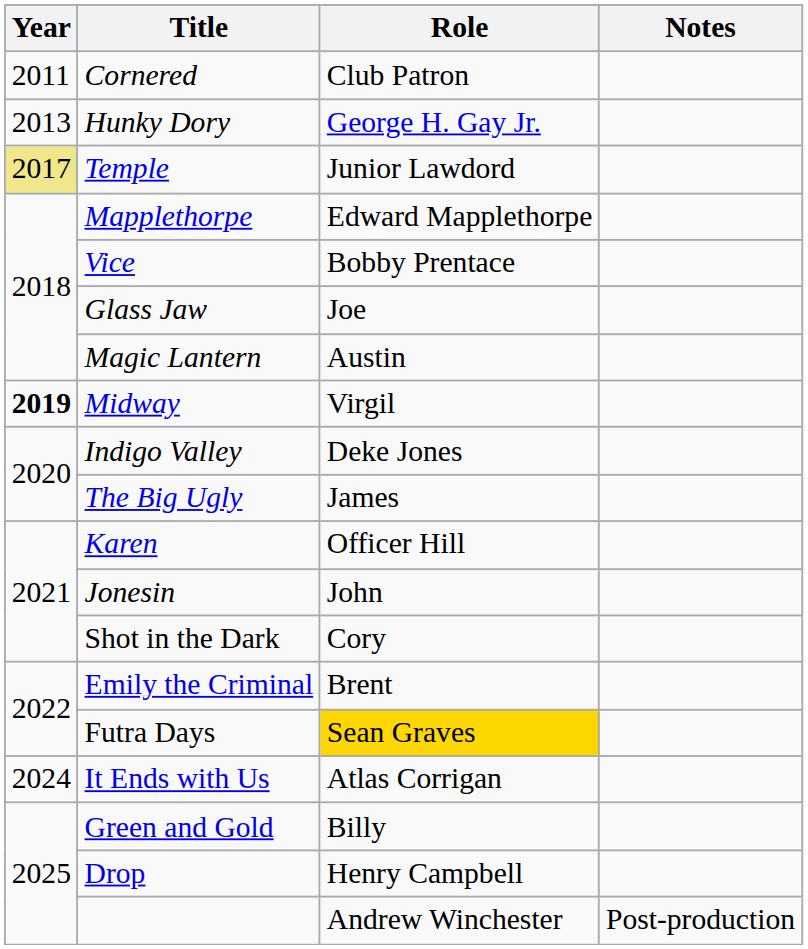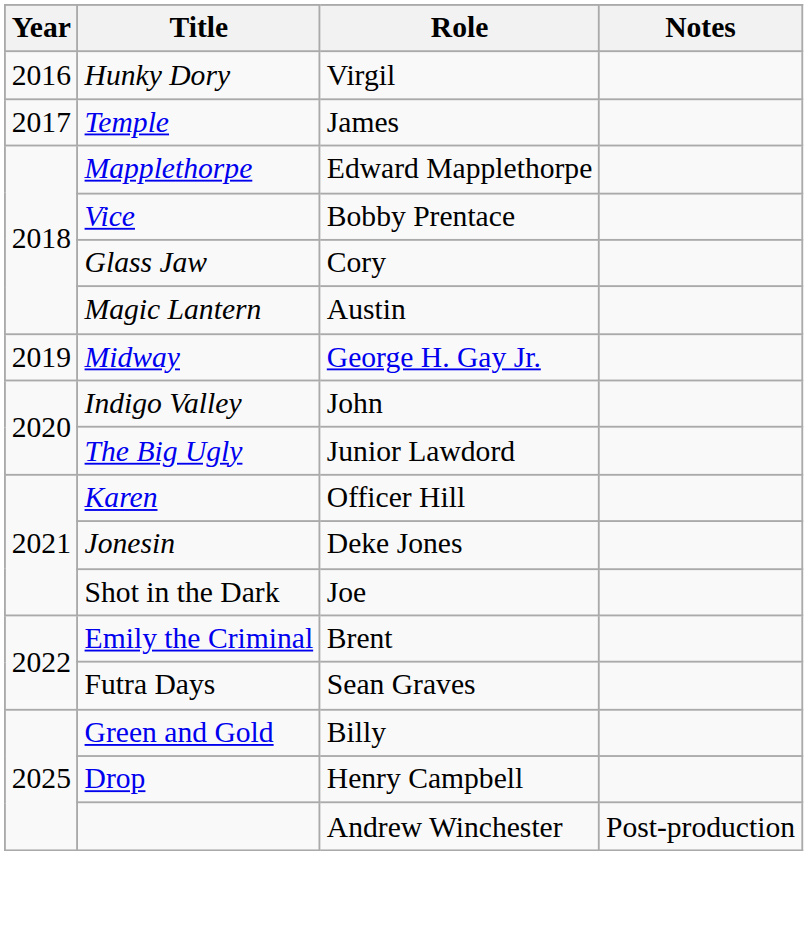 <table class="wikitable sortable">
 <tr>
 <th>Year</th>
 <th>Title</th>
 <th>Role</th>
 <th class="unsortable">Notes</th>
 </tr>
 <tr>
-<td>2011</td>
-<td><em>Cornered</em></td>
-<td>Club Patron</td>
+<td>2016</td>
+<td><em>Hunky Dory</em></td>
+<td>Virgil</td>
 <td></td>
 </tr>
 <tr>
-<td>2013</td>
-<td><em>Hunky Dory</em></td>
-<td><a href='#'>George H. Gay Jr.</a></td>
-<td></td>
-</tr>
-<tr>
-<td style="background: khaki;">2017</td>
+<td>2017</td>
 <td><em><a href='#'>Temple</a></em></td>
-<td>Junior Lawdord</td>
+<td>James</td>
 <td></td>
 </tr>
 <tr>
 <td rowspan="4">2018</td>
 <td><em><a href='#'>Mapplethorpe</a></em></td>
 <td>Edward Mapplethorpe</td>
 <td></td>
 </tr>
 <tr>
 <td><em><a href='#'>Vice</a></em></td>
 <td>Bobby Prentace</td>
 <td></td>
 </tr>
 <tr>
 <td><em>Glass Jaw</em></td>
-<td>Joe</td>
+<td>Cory</td>
 <td></td>
 </tr>
 <tr>
 <td><em>Magic Lantern</em></td>
 <td>Austin</td>
 <td></td>
 </tr>
 <tr>
-<td><strong>2019</strong></td>
+<td>2019</td>
 <td><em><a href='#'>Midway</a></em></td>
-<td>Virgil</td>
+<td><a href='#'>George H. Gay Jr.</a></td>
 <td></td>
 </tr>
 <tr>
 <td rowspan="2">2020</td>
 <td><em>Indigo Valley</em></td>
-<td>Deke Jones</td>
+<td>John</td>
 <td></td>
 </tr>
 <tr>
 <td><em><a href='#'>The Big Ugly</a></em></td>
-<td>James</td>
+<td>Junior Lawdord</td>
 <td></td>
 </tr>
 <tr>
 <td rowspan="3">2021</td>
 <td><em><a href='#'>Karen</a></em></td>
 <td>Officer Hill</td>
 <td></td>
 </tr>
 <tr>
 <td><em>Jonesin<strong></td>
-<td>John</td>
+<td>Deke Jones</td>
 <td></td>
 </tr>
 <tr>
 <td></em>Shot in the Dark<em></td>
-<td>Cory</td>
+<td>Joe</td>
 <td></td>
 </tr>
 <tr>
 <td rowspan="2">2022</td>
 <td></em><a href='#'>Emily the Criminal</a><em></td>
 <td>Brent</td>
 <td></td>
 </tr>
 <tr>
 <td></em>Futra Days<em></td>
-<td style="background: gold;">Sean Graves</td>
-<td></td>
-</tr>
-<tr>
-<td>2024</td>
-<td></em><a href='#'>It Ends with Us</a><em></td>
-<td>Atlas Corrigan</td>
+<td>Sean Graves</td>
 <td></td>
 </tr>
 <tr>
 <td rowspan="3">2025</td>
 <td></em><a href='#'>Green and Gold</a><em></td>
 <td>Billy</td>
 <td></td>
 </tr>
 <tr>
 <td></em><a href='#'>Drop</a><em></td>
 <td>Henry Campbell</td>
 <td></td>
 </tr>
 <tr>
 <td></td>
 <td>Andrew Winchester</td>
 <td>Post-production</td>
 </tr>
 </table>
